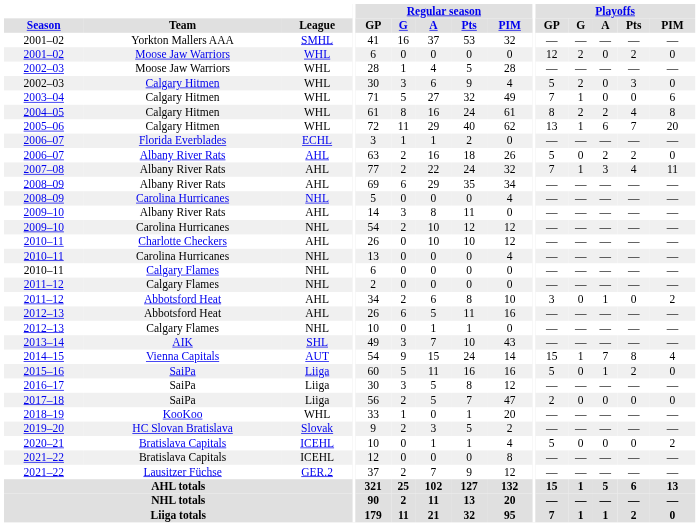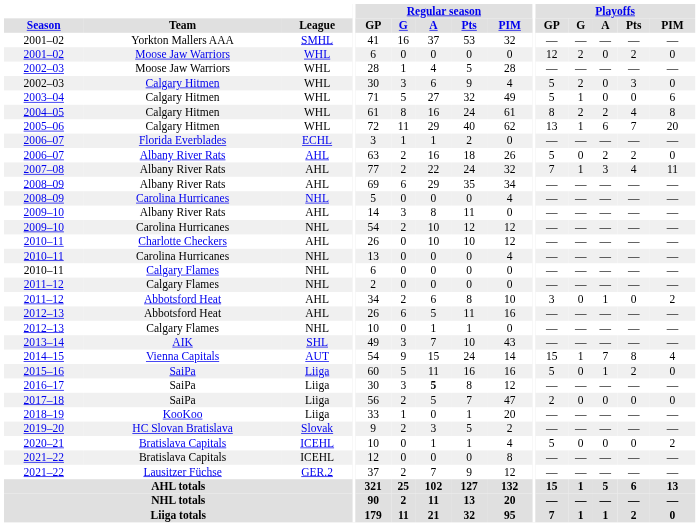 <table border="0" cellpadding="1" cellspacing="0" style="text-align:center; width:60em">
 <tr bgcolor="#e0e0e0">
 <th colspan="3"  bgcolor="#ffffff"></th>
 <th rowspan="99" bgcolor="#ffffff"></th>
 <th colspan="5"><a href='#'>Regular season</a></th>
 <th rowspan="99" bgcolor="#ffffff"></th>
 <th colspan="5"><a href='#'>Playoffs</a></th>
 </tr>
 <tr bgcolor="#e0e0e0">
 <th><a href='#'>Season</a></th>
 <th>Team</th>
 <th>League</th>
 <th>GP</th>
 <th><a href='#'>G</a></th>
 <th><a href='#'>A</a></th>
 <th><a href='#'>Pts</a></th>
 <th><a href='#'>PIM</a></th>
 <th>GP</th>
 <th>G</th>
 <th>A</th>
 <th>Pts</th>
 <th>PIM</th>
 </tr>
 <tr>
 <td>2001–02</td>
 <td>Yorkton Mallers AAA</td>
 <td><a href='#'>SMHL</a></td>
 <td>41</td>
 <td>16</td>
 <td>37</td>
 <td>53</td>
 <td>32</td>
 <td>—</td>
 <td>—</td>
 <td>—</td>
 <td>—</td>
 <td>—</td>
 </tr>
 <tr style="background:#f0f0f0;">
 <td><a href='#'>2001–02</a></td>
 <td><a href='#'>Moose Jaw Warriors</a></td>
 <td><a href='#'>WHL</a></td>
 <td>6</td>
 <td>0</td>
 <td>0</td>
 <td>0</td>
 <td>0</td>
 <td>12</td>
 <td>2</td>
 <td>0</td>
 <td>2</td>
 <td>0</td>
 </tr>
 <tr>
 <td><a href='#'>2002–03</a></td>
 <td>Moose Jaw Warriors</td>
 <td>WHL</td>
 <td>28</td>
 <td>1</td>
 <td>4</td>
 <td>5</td>
 <td>28</td>
 <td>—</td>
 <td>—</td>
 <td>—</td>
 <td>—</td>
 <td>—</td>
 </tr>
 <tr style="background:#f0f0f0;">
 <td>2002–03</td>
 <td><a href='#'>Calgary Hitmen</a></td>
 <td>WHL</td>
 <td>30</td>
 <td>3</td>
 <td>6</td>
 <td>9</td>
 <td>4</td>
 <td>5</td>
 <td>2</td>
 <td>0</td>
 <td>3</td>
 <td>0</td>
 </tr>
 <tr>
 <td><a href='#'>2003–04</a></td>
 <td>Calgary Hitmen</td>
 <td>WHL</td>
 <td>71</td>
 <td>5</td>
 <td>27</td>
 <td>32</td>
 <td>49</td>
-<td>7</td>
+<td>5</td>
 <td>1</td>
 <td>0</td>
 <td>0</td>
 <td>6</td>
 </tr>
 <tr style="background:#f0f0f0;">
 <td><a href='#'>2004–05</a></td>
 <td>Calgary Hitmen</td>
 <td>WHL</td>
 <td>61</td>
 <td>8</td>
 <td>16</td>
 <td>24</td>
 <td>61</td>
 <td>8</td>
 <td>2</td>
 <td>2</td>
 <td>4</td>
 <td>8</td>
 </tr>
 <tr>
 <td><a href='#'>2005–06</a></td>
 <td>Calgary Hitmen</td>
 <td>WHL</td>
 <td>72</td>
 <td>11</td>
 <td>29</td>
 <td>40</td>
 <td>62</td>
 <td>13</td>
 <td>1</td>
 <td>6</td>
 <td>7</td>
 <td>20</td>
 </tr>
 <tr style="background:#f0f0f0;">
 <td><a href='#'>2006–07</a></td>
 <td><a href='#'>Florida Everblades</a></td>
 <td><a href='#'>ECHL</a></td>
 <td>3</td>
 <td>1</td>
 <td>1</td>
 <td>2</td>
 <td>0</td>
 <td>—</td>
 <td>—</td>
 <td>—</td>
 <td>—</td>
 <td>—</td>
 </tr>
 <tr>
 <td><a href='#'>2006–07</a></td>
 <td><a href='#'>Albany River Rats</a></td>
 <td><a href='#'>AHL</a></td>
 <td>63</td>
 <td>2</td>
 <td>16</td>
 <td>18</td>
 <td>26</td>
 <td>5</td>
 <td>0</td>
 <td>2</td>
 <td>2</td>
 <td>0</td>
 </tr>
 <tr style="background:#f0f0f0;">
 <td><a href='#'>2007–08</a></td>
 <td>Albany River Rats</td>
 <td>AHL</td>
 <td>77</td>
 <td>2</td>
 <td>22</td>
 <td>24</td>
 <td>32</td>
 <td>7</td>
 <td>1</td>
 <td>3</td>
 <td>4</td>
 <td>11</td>
 </tr>
 <tr>
 <td><a href='#'>2008–09</a></td>
 <td>Albany River Rats</td>
 <td>AHL</td>
 <td>69</td>
 <td>6</td>
 <td>29</td>
 <td>35</td>
 <td>34</td>
 <td>—</td>
 <td>—</td>
 <td>—</td>
 <td>—</td>
 <td>—</td>
 </tr>
 <tr style="background:#f0f0f0;">
 <td><a href='#'>2008–09</a></td>
 <td><a href='#'>Carolina Hurricanes</a></td>
 <td><a href='#'>NHL</a></td>
 <td>5</td>
 <td>0</td>
 <td>0</td>
 <td>0</td>
 <td>4</td>
 <td>—</td>
 <td>—</td>
 <td>—</td>
 <td>—</td>
 <td>—</td>
 </tr>
 <tr>
 <td><a href='#'>2009–10</a></td>
 <td>Albany River Rats</td>
 <td>AHL</td>
 <td>14</td>
 <td>3</td>
 <td>8</td>
 <td>11</td>
 <td>0</td>
 <td>—</td>
 <td>—</td>
 <td>—</td>
 <td>—</td>
 <td>—</td>
 </tr>
 <tr style="background:#f0f0f0;">
 <td><a href='#'>2009–10</a></td>
 <td>Carolina Hurricanes</td>
 <td>NHL</td>
 <td>54</td>
 <td>2</td>
 <td>10</td>
 <td>12</td>
 <td>12</td>
 <td>—</td>
 <td>—</td>
 <td>—</td>
 <td>—</td>
 <td>—</td>
 </tr>
 <tr>
 <td><a href='#'>2010–11</a></td>
 <td><a href='#'>Charlotte Checkers</a></td>
 <td>AHL</td>
 <td>26</td>
 <td>0</td>
 <td>10</td>
 <td>10</td>
 <td>12</td>
 <td>—</td>
 <td>—</td>
 <td>—</td>
 <td>—</td>
 <td>—</td>
 </tr>
 <tr style="background:#f0f0f0;">
 <td><a href='#'>2010–11</a></td>
 <td>Carolina Hurricanes</td>
 <td>NHL</td>
 <td>13</td>
 <td>0</td>
 <td>0</td>
 <td>0</td>
 <td>4</td>
 <td>—</td>
 <td>—</td>
 <td>—</td>
 <td>—</td>
 <td>—</td>
 </tr>
 <tr>
 <td>2010–11</td>
 <td><a href='#'>Calgary Flames</a></td>
 <td>NHL</td>
 <td>6</td>
 <td>0</td>
 <td>0</td>
 <td>0</td>
 <td>0</td>
 <td>—</td>
 <td>—</td>
 <td>—</td>
 <td>—</td>
 <td>—</td>
 </tr>
 <tr style="background:#f0f0f0;">
 <td><a href='#'>2011–12</a></td>
 <td>Calgary Flames</td>
 <td>NHL</td>
 <td>2</td>
 <td>0</td>
 <td>0</td>
 <td>0</td>
 <td>0</td>
 <td>—</td>
 <td>—</td>
 <td>—</td>
 <td>—</td>
 <td>—</td>
 </tr>
 <tr>
 <td><a href='#'>2011–12</a></td>
 <td><a href='#'>Abbotsford Heat</a></td>
 <td>AHL</td>
 <td>34</td>
 <td>2</td>
 <td>6</td>
 <td>8</td>
 <td>10</td>
 <td>3</td>
 <td>0</td>
 <td>1</td>
 <td>0</td>
 <td>2</td>
 </tr>
 <tr style="background:#f0f0f0;">
 <td><a href='#'>2012–13</a></td>
 <td>Abbotsford Heat</td>
 <td>AHL</td>
 <td>26</td>
 <td>6</td>
 <td>5</td>
 <td>11</td>
 <td>16</td>
 <td>—</td>
 <td>—</td>
 <td>—</td>
 <td>—</td>
 <td>—</td>
 </tr>
 <tr>
 <td><a href='#'>2012–13</a></td>
 <td>Calgary Flames</td>
 <td>NHL</td>
 <td>10</td>
 <td>0</td>
 <td>1</td>
 <td>1</td>
 <td>0</td>
 <td>—</td>
 <td>—</td>
 <td>—</td>
 <td>—</td>
 <td>—</td>
 </tr>
 <tr style="background:#f0f0f0;">
 <td><a href='#'>2013–14</a></td>
 <td><a href='#'>AIK</a></td>
 <td><a href='#'>SHL</a></td>
 <td>49</td>
 <td>3</td>
 <td>7</td>
 <td>10</td>
 <td>43</td>
 <td>—</td>
 <td>—</td>
 <td>—</td>
 <td>—</td>
 <td>—</td>
 </tr>
 <tr>
 <td><a href='#'>2014–15</a></td>
 <td><a href='#'>Vienna Capitals</a></td>
 <td><a href='#'>AUT</a></td>
 <td>54</td>
 <td>9</td>
 <td>15</td>
 <td>24</td>
 <td>14</td>
 <td>15</td>
 <td>1</td>
 <td>7</td>
 <td>8</td>
 <td>4</td>
 </tr>
 <tr style="background:#f0f0f0;">
 <td><a href='#'>2015–16</a></td>
 <td><a href='#'>SaiPa</a></td>
 <td><a href='#'>Liiga</a></td>
 <td>60</td>
 <td>5</td>
 <td>11</td>
 <td>16</td>
 <td>16</td>
 <td>5</td>
 <td>0</td>
 <td>1</td>
 <td>2</td>
 <td>0</td>
 </tr>
 <tr>
 <td><a href='#'>2016–17</a></td>
 <td>SaiPa</td>
 <td>Liiga</td>
 <td>30</td>
 <td>3</td>
-<td>5</td>
+<td><strong>5</strong></td>
 <td>8</td>
 <td>12</td>
 <td>—</td>
 <td>—</td>
 <td>—</td>
 <td>—</td>
 <td>—</td>
 </tr>
 <tr style="background:#f0f0f0;">
 <td><a href='#'>2017–18</a></td>
 <td>SaiPa</td>
 <td>Liiga</td>
 <td>56</td>
 <td>2</td>
 <td>5</td>
 <td>7</td>
 <td>47</td>
 <td>2</td>
 <td>0</td>
 <td>0</td>
 <td>0</td>
 <td>0</td>
 </tr>
 <tr>
 <td><a href='#'>2018–19</a></td>
 <td><a href='#'>KooKoo</a></td>
-<td>WHL</td>
+<td>Liiga</td>
 <td>33</td>
 <td>1</td>
 <td>0</td>
 <td>1</td>
 <td>20</td>
 <td>—</td>
 <td>—</td>
 <td>—</td>
 <td>—</td>
 <td>—</td>
 </tr>
 <tr style="background:#f0f0f0;">
 <td><a href='#'>2019–20</a></td>
 <td><a href='#'>HC Slovan Bratislava</a></td>
 <td><a href='#'>Slovak</a></td>
 <td>9</td>
 <td>2</td>
 <td>3</td>
 <td>5</td>
 <td>2</td>
 <td>—</td>
 <td>—</td>
 <td>—</td>
 <td>—</td>
 <td>—</td>
 </tr>
 <tr>
 <td><a href='#'>2020–21</a></td>
 <td><a href='#'>Bratislava Capitals</a></td>
 <td><a href='#'>ICEHL</a></td>
 <td>10</td>
 <td>0</td>
 <td>1</td>
 <td>1</td>
 <td>4</td>
 <td>5</td>
 <td>0</td>
 <td>0</td>
 <td>0</td>
 <td>2</td>
 </tr>
 <tr style="background:#f0f0f0;">
 <td><a href='#'>2021–22</a></td>
 <td>Bratislava Capitals</td>
 <td>ICEHL</td>
 <td>12</td>
 <td>0</td>
 <td>0</td>
 <td>0</td>
 <td>8</td>
 <td>—</td>
 <td>—</td>
 <td>—</td>
 <td>—</td>
 <td>—</td>
 </tr>
 <tr>
 <td><a href='#'>2021–22</a></td>
 <td><a href='#'>Lausitzer Füchse</a></td>
 <td><a href='#'>GER.2</a></td>
 <td>37</td>
 <td>2</td>
 <td>7</td>
 <td>9</td>
 <td>12</td>
 <td>—</td>
 <td>—</td>
 <td>—</td>
 <td>—</td>
 <td>—</td>
 </tr>
 <tr style="background:#e0e0e0;">
 <th colspan="3">AHL totals</th>
 <th>321</th>
 <th>25</th>
 <th>102</th>
 <th>127</th>
 <th>132</th>
 <th>15</th>
 <th>1</th>
 <th>5</th>
 <th>6</th>
 <th>13</th>
 </tr>
 <tr style="background:#e0e0e0;">
 <th colspan="3">NHL totals</th>
 <th>90</th>
 <th>2</th>
 <th>11</th>
 <th>13</th>
 <th>20</th>
 <th>—</th>
 <th>—</th>
 <th>—</th>
 <th>—</th>
 <th>—</th>
 </tr>
 <tr style="background:#e0e0e0;">
 <th colspan="3">Liiga totals</th>
 <th>179</th>
 <th>11</th>
 <th>21</th>
 <th>32</th>
 <th>95</th>
 <th>7</th>
 <th>1</th>
 <th>1</th>
 <th>2</th>
 <th>0</th>
 </tr>
 </table>
